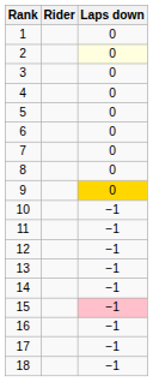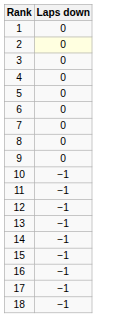 <table class="wikitable sortable" style="text-align:center">
 <tr>
 <th>Rank</th>
-<th>Rider</th>
 <th>Laps down</th>
 </tr>
 <tr>
 <td>1</td>
-<td align=left></td>
 <td>0</td>
 </tr>
 <tr>
 <td>2</td>
-<td align=left></td>
 <td style="background: lightyellow;">0</td>
 </tr>
 <tr>
 <td>3</td>
-<td align=left></td>
 <td>0</td>
 </tr>
 <tr>
 <td>4</td>
-<td align=left></td>
 <td>0</td>
 </tr>
 <tr>
 <td>5</td>
-<td align=left></td>
 <td>0</td>
 </tr>
 <tr>
 <td>6</td>
-<td align=left></td>
 <td>0</td>
 </tr>
 <tr>
 <td>7</td>
-<td align=left></td>
 <td>0</td>
 </tr>
 <tr>
 <td>8</td>
-<td align=left></td>
 <td>0</td>
 </tr>
 <tr>
 <td>9</td>
-<td align=left></td>
-<td style="background: gold;">0</td>
+<td>0</td>
 </tr>
 <tr>
 <td>10</td>
-<td align=left></td>
 <td>−1</td>
 </tr>
 <tr>
 <td>11</td>
-<td align=left></td>
 <td>−1</td>
 </tr>
 <tr>
 <td>12</td>
-<td align=left></td>
 <td>−1</td>
 </tr>
 <tr>
 <td>13</td>
-<td align=left></td>
 <td>−1</td>
 </tr>
 <tr>
 <td>14</td>
-<td align=left></td>
 <td>−1</td>
 </tr>
 <tr>
 <td>15</td>
-<td align=left></td>
-<td style="background: pink;">−1</td>
+<td>−1</td>
 </tr>
 <tr>
 <td>16</td>
-<td align=left></td>
 <td>−1</td>
 </tr>
 <tr>
 <td>17</td>
-<td align=left></td>
 <td>−1</td>
 </tr>
 <tr>
 <td>18</td>
-<td align=left></td>
 <td>−1</td>
 </tr>
 </table>
